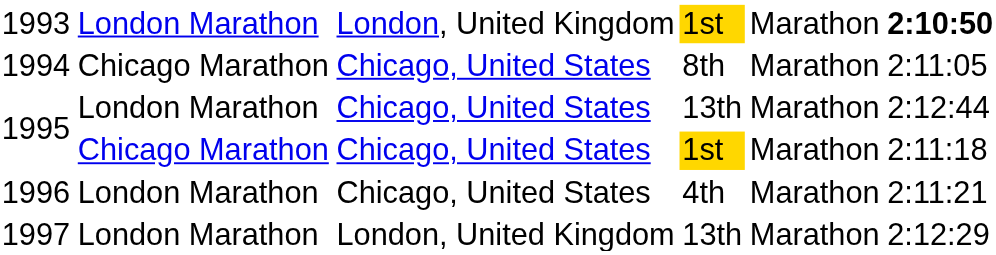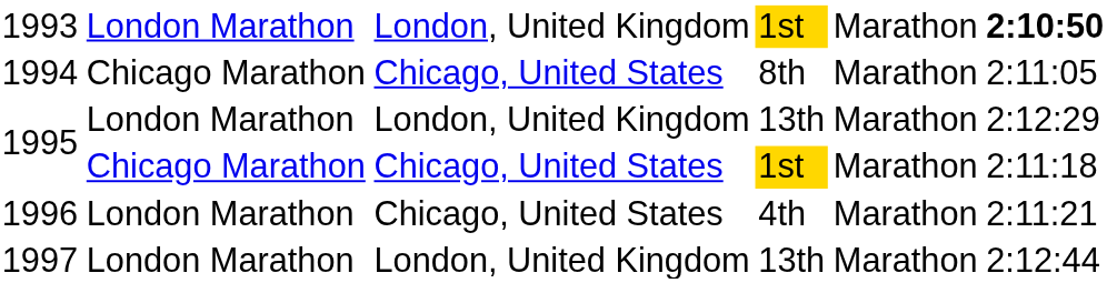 <table>
 <tr>
 <td>1993</td>
 <td><a href='#'>London Marathon</a></td>
 <td><a href='#'>London</a>, United Kingdom</td>
 <td bgcolor="gold">1st</td>
 <td>Marathon</td>
 <td><strong>2:10:50</strong></td>
 </tr>
 <tr>
 <td>1994</td>
 <td>Chicago Marathon</td>
 <td><a href='#'>Chicago, United States</a></td>
 <td>8th</td>
 <td>Marathon</td>
 <td>2:11:05</td>
 </tr>
 <tr>
 <td rowspan=2>1995</td>
 <td>London Marathon</td>
-<td><a href='#'>Chicago, United States</a></td>
+<td>London, United Kingdom</td>
 <td>13th</td>
 <td>Marathon</td>
-<td>2:12:44</td>
+<td>2:12:29</td>
 </tr>
 <tr>
 <td><a href='#'>Chicago Marathon</a></td>
 <td><a href='#'>Chicago, United States</a></td>
 <td bgcolor="gold">1st</td>
 <td>Marathon</td>
 <td>2:11:18</td>
 </tr>
 <tr>
 <td>1996</td>
 <td>London Marathon</td>
 <td>Chicago, United States</td>
 <td>4th</td>
 <td>Marathon</td>
 <td>2:11:21</td>
 </tr>
 <tr>
 <td>1997</td>
 <td>London Marathon</td>
 <td>London, United Kingdom</td>
 <td>13th</td>
 <td>Marathon</td>
-<td>2:12:29</td>
+<td>2:12:44</td>
 </tr>
 </table>
